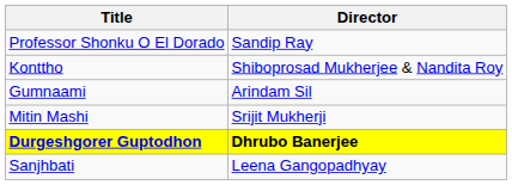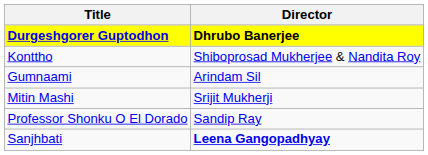 <table class="wikitable">
 <tr>
 <th>Title</th>
 <th>Director</th>
 </tr>
 <tr>
-<td><a href='#'>Professor Shonku O El Dorado</a></td>
-<td><a href='#'>Sandip Ray</a></td>
+<td style="background:#FFFF00"><strong><a href='#'>Durgeshgorer Guptodhon</a></strong></td>
+<td style="background:#FFFF00"><strong>Dhrubo Banerjee</strong></td>
 </tr>
 <tr>
 <td><a href='#'>Konttho</a></td>
 <td><a href='#'>Shiboprosad Mukherjee</a> & <a href='#'>Nandita Roy</a></td>
 </tr>
 <tr>
 <td><a href='#'>Gumnaami</a></td>
 <td><a href='#'>Arindam Sil</a></td>
 </tr>
 <tr>
 <td><a href='#'>Mitin Mashi</a></td>
 <td><a href='#'>Srijit Mukherji</a></td>
 </tr>
 <tr>
-<td style="background:#FFFF00"><strong><a href='#'>Durgeshgorer Guptodhon</a></strong></td>
-<td style="background:#FFFF00"><strong>Dhrubo Banerjee</strong></td>
+<td><a href='#'>Professor Shonku O El Dorado</a></td>
+<td><a href='#'>Sandip Ray</a></td>
 </tr>
 <tr>
 <td><a href='#'>Sanjhbati</a></td>
-<td><a href='#'>Leena Gangopadhyay</a></td>
+<td><strong><a href='#'>Leena Gangopadhyay</a></strong></td>
 </tr>
 </table>
